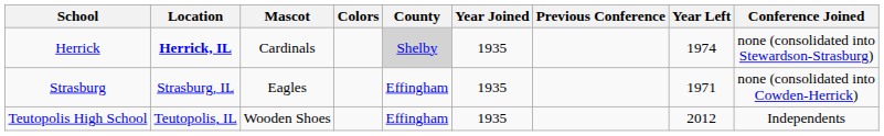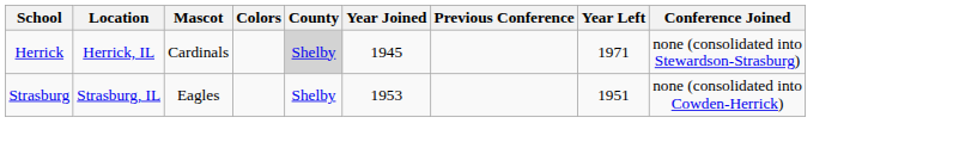 <table class="wikitable" style="text-align:center;">
 <tr>
 <th>School</th>
 <th>Location</th>
 <th>Mascot</th>
 <th>Colors</th>
 <th>County</th>
 <th>Year Joined</th>
 <th>Previous Conference</th>
 <th>Year Left</th>
 <th>Conference Joined</th>
 </tr>
 <tr>
 <td><a href='#'>Herrick</a></td>
-<td><strong><a href='#'>Herrick, IL</a></strong></td>
+<td><a href='#'>Herrick, IL</a></td>
 <td>Cardinals</td>
 <td> </td>
 <td style="background: lightgrey;"><a href='#'>Shelby</a></td>
-<td>1935</td>
+<td>1945</td>
 <td></td>
-<td>1974</td>
+<td>1971</td>
 <td>none (consolidated into <br> <a href='#'>Stewardson-Strasburg</a>)</td>
 </tr>
 <tr>
 <td><a href='#'>Strasburg</a></td>
 <td><a href='#'>Strasburg, IL</a></td>
 <td>Eagles</td>
 <td> </td>
-<td><a href='#'>Effingham</a></td>
-<td>1935</td>
+<td><a href='#'>Shelby</a></td>
+<td>1953</td>
 <td></td>
-<td>1971</td>
+<td>1951</td>
 <td>none (consolidated into <br> <a href='#'>Cowden-Herrick</a>)</td>
 </tr>
-<tr>
-<td><a href='#'>Teutopolis High School</a></td>
-<td><a href='#'>Teutopolis, IL</a></td>
-<td>Wooden Shoes</td>
-<td> </td>
-<td><a href='#'>Effingham</a></td>
-<td>1935</td>
-<td></td>
-<td>2012</td>
-<td>Independents</td>
-</tr>
 </table>
